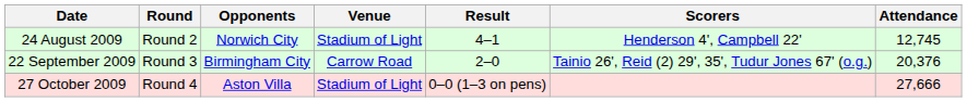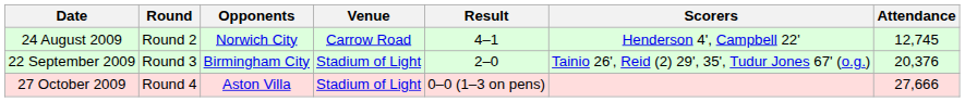 <table class="wikitable" style="text-align:center">
 <tr>
 <th>Date</th>
 <th>Round</th>
 <th>Opponents</th>
 <th>Venue</th>
 <th>Result</th>
 <th>Scorers</th>
 <th>Attendance</th>
 </tr>
 <tr bgcolor="#ddffdd">
 <td>24 August 2009</td>
 <td>Round 2</td>
 <td><a href='#'>Norwich City</a></td>
-<td><a href='#'>Stadium of Light</a></td>
+<td><a href='#'>Carrow Road</a></td>
 <td>4–1</td>
 <td><a href='#'>Henderson</a> 4', <a href='#'>Campbell</a> 22'</td>
 <td>12,745</td>
 </tr>
 <tr bgcolor="#ddffdd">
 <td>22 September 2009</td>
 <td>Round 3</td>
 <td><a href='#'>Birmingham City</a></td>
-<td><a href='#'>Carrow Road</a></td>
+<td><a href='#'>Stadium of Light</a></td>
 <td>2–0</td>
 <td><a href='#'>Tainio</a> 26', <a href='#'>Reid</a> (2) 29', 35', <a href='#'>Tudur Jones</a> 67' (<a href='#'>o.g.</a>)</td>
 <td>20,376</td>
 </tr>
 <tr bgcolor="#ffdddd">
 <td>27 October 2009</td>
 <td>Round 4</td>
 <td><a href='#'>Aston Villa</a></td>
 <td><a href='#'>Stadium of Light</a></td>
 <td>0–0 (1–3 on pens)</td>
 <td></td>
 <td>27,666</td>
 </tr>
 </table>
